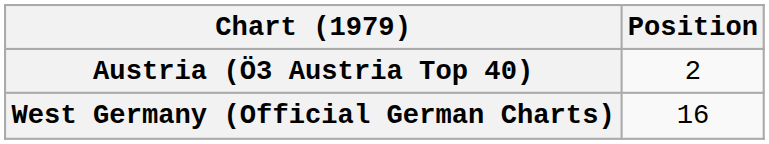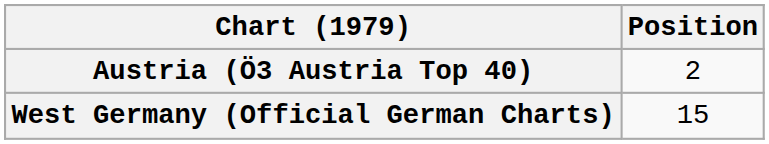 <table class="wikitable sortable plainrowheaders" style="text-align:center">
 <tr>
 <th scope="col">Chart (1979)</th>
 <th scope="col">Position</th>
 </tr>
 <tr>
 <th scope="row">Austria (Ö3 Austria Top 40)</th>
 <td>2</td>
 </tr>
 <tr>
 <th scope="row">West Germany (Official German Charts)</th>
-<td>16</td>
+<td>15</td>
 </tr>
 </table>
